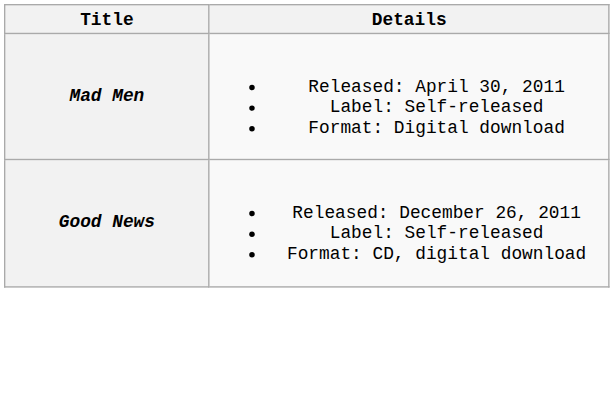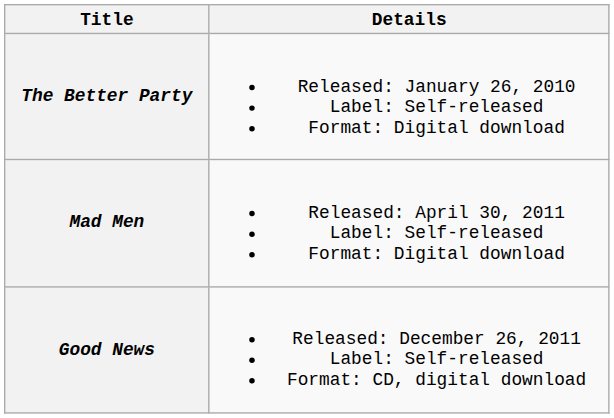 <table class="wikitable plainrowheaders" style="text-align:center;">
 <tr>
 <th scope="col" style="width:11em;">Title</th>
 <th scope="col" style="width:22em;">Details</th>
+</tr>
+<tr>
+<th scope="row"><em>The Better Party</em></th>
+<td><br><ul><li>Released: January 26, 2010</li><li>Label: Self-released</li><li>Format: Digital download</li></ul></td>
 </tr>
 <tr>
 <th scope="row"><em>Mad Men</em></th>
 <td><br><ul><li>Released: April 30, 2011</li><li>Label: Self-released</li><li>Format: Digital download</li></ul></td>
 </tr>
 <tr>
 <th scope="row"><em>Good News</em></th>
 <td><br><ul><li>Released: December 26, 2011</li><li>Label: Self-released</li><li>Format: CD, digital download</li></ul></td>
 </tr>
 </table>
